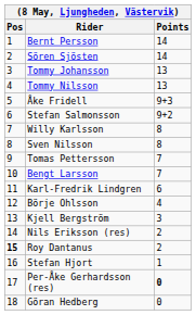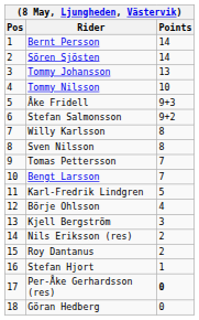 <table class="wikitable">
 <tr>
 <th colspan="6">(8 May, <a href='#'>Ljungheden</a>, <a href='#'>Västervik</a>)</th>
 </tr>
 <tr>
 <th width=20>Pos</th>
 <th width=180>Rider</th>
 <th width=40>Points</th>
 </tr>
 <tr>
 <td>1</td>
 <td style="text-align:left;"><a href='#'>Bernt Persson</a></td>
 <td>14</td>
 </tr>
 <tr>
 <td>2</td>
 <td style="text-align:left;"><a href='#'>Sören Sjösten</a></td>
 <td>14</td>
 </tr>
 <tr>
 <td>3</td>
 <td style="text-align:left;"><a href='#'>Tommy Johansson</a></td>
 <td>13</td>
 </tr>
 <tr>
 <td>4</td>
 <td style="text-align:left;"><a href='#'>Tommy Nilsson</a></td>
-<td>13</td>
+<td>10</td>
 </tr>
 <tr>
 <td>5</td>
 <td style="text-align:left;">Åke Fridell</td>
 <td>9+3</td>
 </tr>
 <tr>
 <td>6</td>
 <td style="text-align:left;">Stefan Salmonsson</td>
 <td>9+2</td>
 </tr>
 <tr>
 <td>7</td>
 <td style="text-align:left;">Willy Karlsson</td>
 <td>8</td>
 </tr>
 <tr>
 <td>8</td>
 <td style="text-align:left;">Sven Nilsson</td>
 <td>8</td>
 </tr>
 <tr>
 <td>9</td>
 <td style="text-align:left;">Tomas Pettersson</td>
 <td>7</td>
 </tr>
 <tr>
 <td>10</td>
 <td style="text-align:left;"><a href='#'>Bengt Larsson</a></td>
 <td>7</td>
 </tr>
 <tr>
 <td>11</td>
 <td style="text-align:left;">Karl-Fredrik Lindgren</td>
-<td>6</td>
+<td>5</td>
 </tr>
 <tr>
 <td>12</td>
 <td style="text-align:left;">Börje Ohlsson</td>
 <td>4</td>
 </tr>
 <tr>
 <td>13</td>
 <td style="text-align:left;">Kjell Bergström</td>
 <td>3</td>
 </tr>
 <tr>
 <td>14</td>
 <td style="text-align:left;">Nils Eriksson (res)</td>
 <td>2</td>
 </tr>
 <tr>
-<td><strong>15</strong></td>
+<td>15</td>
 <td style="text-align:left;">Roy Dantanus</td>
 <td>2</td>
 </tr>
 <tr>
 <td>16</td>
 <td style="text-align:left;">Stefan Hjort</td>
 <td>1</td>
 </tr>
 <tr>
 <td>17</td>
 <td style="text-align:left;">Per-Åke Gerhardsson (res)</td>
 <td><strong>0</strong></td>
 </tr>
 <tr>
 <td>18</td>
 <td style="text-align:left;">Göran Hedberg</td>
 <td>0</td>
 </tr>
 </table>
